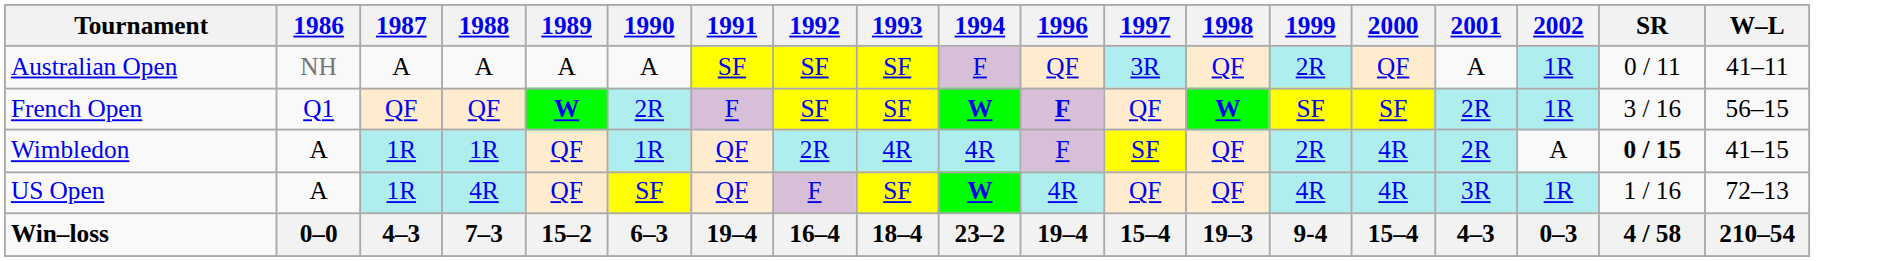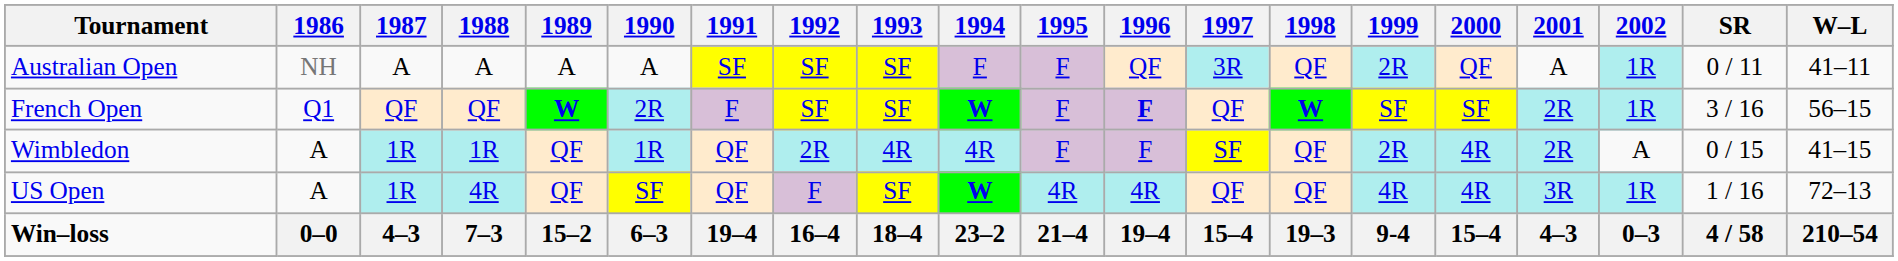 <table class="wikitable" style="text-align:center;font-size:85%">
 <tr>
 <th width="140">Tournament</th>
 <th width="38"><a href='#'>1986</a></th>
 <th width="38"><a href='#'>1987</a></th>
 <th width="38"><a href='#'>1988</a></th>
 <th width="38"><a href='#'>1989</a></th>
 <th width="38"><a href='#'>1990</a></th>
 <th width="38"><a href='#'>1991</a></th>
 <th width="38"><a href='#'>1992</a></th>
 <th width="38"><a href='#'>1993</a></th>
 <th width="38"><a href='#'>1994</a></th>
+<th width="38"><a href='#'>1995</a></th>
 <th width="38"><a href='#'>1996</a></th>
 <th width="38"><a href='#'>1997</a></th>
 <th width="38"><a href='#'>1998</a></th>
 <th width="38"><a href='#'>1999</a></th>
 <th width="38"><a href='#'>2000</a></th>
 <th width="38"><a href='#'>2001</a></th>
 <th width="38"><a href='#'>2002</a></th>
 <th width="50">SR</th>
 <th width="50">W–L</th>
 </tr>
 <tr>
 <td align="left"><a href='#'>Australian Open</a></td>
 <td style="color:#767676">NH</td>
 <td>A</td>
 <td>A</td>
 <td>A</td>
 <td>A</td>
 <td bgcolor="yellow"><a href='#'>SF</a></td>
 <td bgcolor="yellow"><a href='#'>SF</a></td>
 <td bgcolor="yellow"><a href='#'>SF</a></td>
+<td bgcolor="D8BFD8"><a href='#'>F</a></td>
 <td bgcolor="D8BFD8"><a href='#'>F</a></td>
 <td bgcolor="ffebcd"><a href='#'>QF</a></td>
 <td bgcolor="afeeee"><a href='#'>3R</a></td>
 <td bgcolor="ffebcd"><a href='#'>QF</a></td>
 <td bgcolor="afeeee"><a href='#'>2R</a></td>
 <td bgcolor="ffebcd"><a href='#'>QF</a></td>
 <td>A</td>
 <td bgcolor="afeeee"><a href='#'>1R</a></td>
 <td>0 / 11</td>
 <td>41–11</td>
 </tr>
 <tr>
 <td align="left"><a href='#'>French Open</a></td>
 <td><a href='#'>Q1</a></td>
 <td bgcolor="ffebcd"><a href='#'>QF</a></td>
 <td bgcolor="ffebcd"><a href='#'>QF</a></td>
 <td bgcolor="lime"><strong><a href='#'>W</a></strong></td>
 <td bgcolor="afeeee"><a href='#'>2R</a></td>
 <td bgcolor="D8BFD8"><a href='#'>F</a></td>
 <td bgcolor="yellow"><a href='#'>SF</a></td>
 <td bgcolor="yellow"><a href='#'>SF</a></td>
 <td bgcolor="lime"><strong><a href='#'>W</a></strong></td>
+<td bgcolor="D8BFD8"><a href='#'>F</a></td>
 <td bgcolor="D8BFD8"><strong><a href='#'>F</a></strong></td>
 <td bgcolor="ffebcd"><a href='#'>QF</a></td>
 <td bgcolor="lime"><strong><a href='#'>W</a></strong></td>
 <td bgcolor="yellow"><a href='#'>SF</a></td>
 <td bgcolor="yellow"><a href='#'>SF</a></td>
 <td bgcolor="afeeee"><a href='#'>2R</a></td>
 <td bgcolor="afeeee"><a href='#'>1R</a></td>
 <td>3 / 16</td>
 <td>56–15</td>
 </tr>
 <tr>
 <td align="left"><a href='#'>Wimbledon</a></td>
 <td>A</td>
 <td bgcolor="afeeee"><a href='#'>1R</a></td>
 <td bgcolor="afeeee"><a href='#'>1R</a></td>
 <td bgcolor="ffebcd"><a href='#'>QF</a></td>
 <td bgcolor="afeeee"><a href='#'>1R</a></td>
 <td bgcolor="ffebcd"><a href='#'>QF</a></td>
 <td bgcolor="afeeee"><a href='#'>2R</a></td>
 <td bgcolor="afeeee"><a href='#'>4R</a></td>
 <td bgcolor="afeeee"><a href='#'>4R</a></td>
 <td bgcolor="D8BFD8"><a href='#'>F</a></td>
+<td bgcolor="D8BFD8"><a href='#'>F</a></td>
 <td bgcolor="yellow"><a href='#'>SF</a></td>
 <td bgcolor="ffebcd"><a href='#'>QF</a></td>
 <td bgcolor="afeeee"><a href='#'>2R</a></td>
 <td bgcolor="afeeee"><a href='#'>4R</a></td>
 <td bgcolor="afeeee"><a href='#'>2R</a></td>
 <td>A</td>
-<td><strong>0 / 15</strong></td>
+<td>0 / 15</td>
 <td>41–15</td>
 </tr>
 <tr>
 <td align="left"><a href='#'>US Open</a></td>
 <td>A</td>
 <td bgcolor="afeeee"><a href='#'>1R</a></td>
 <td bgcolor="afeeee"><a href='#'>4R</a></td>
 <td bgcolor="ffebcd"><a href='#'>QF</a></td>
 <td bgcolor="yellow"><a href='#'>SF</a></td>
 <td bgcolor="ffebcd"><a href='#'>QF</a></td>
 <td bgcolor="D8BFD8"><a href='#'>F</a></td>
 <td bgcolor="yellow"><a href='#'>SF</a></td>
 <td bgcolor="lime"><strong><a href='#'>W</a></strong></td>
+<td bgcolor="afeeee"><a href='#'>4R</a></td>
 <td bgcolor="afeeee"><a href='#'>4R</a></td>
 <td bgcolor="ffebcd"><a href='#'>QF</a></td>
 <td bgcolor="ffebcd"><a href='#'>QF</a></td>
 <td bgcolor="afeeee"><a href='#'>4R</a></td>
 <td bgcolor="afeeee"><a href='#'>4R</a></td>
 <td bgcolor="afeeee"><a href='#'>3R</a></td>
 <td bgcolor="afeeee"><a href='#'>1R</a></td>
 <td>1 / 16</td>
 <td>72–13</td>
 </tr>
 <tr>
 <td align="left"><strong>Win–loss</strong></td>
 <th>0–0</th>
 <th>4–3</th>
 <th>7–3</th>
 <th>15–2</th>
 <th>6–3</th>
 <th>19–4</th>
 <th>16–4</th>
 <th>18–4</th>
 <th>23–2</th>
+<th>21–4</th>
 <th>19–4</th>
 <th>15–4</th>
 <th>19–3</th>
 <th>9-4</th>
 <th>15–4</th>
 <th>4–3</th>
 <th>0–3</th>
 <th>4 / 58</th>
 <th>210–54</th>
 </tr>
 </table>
